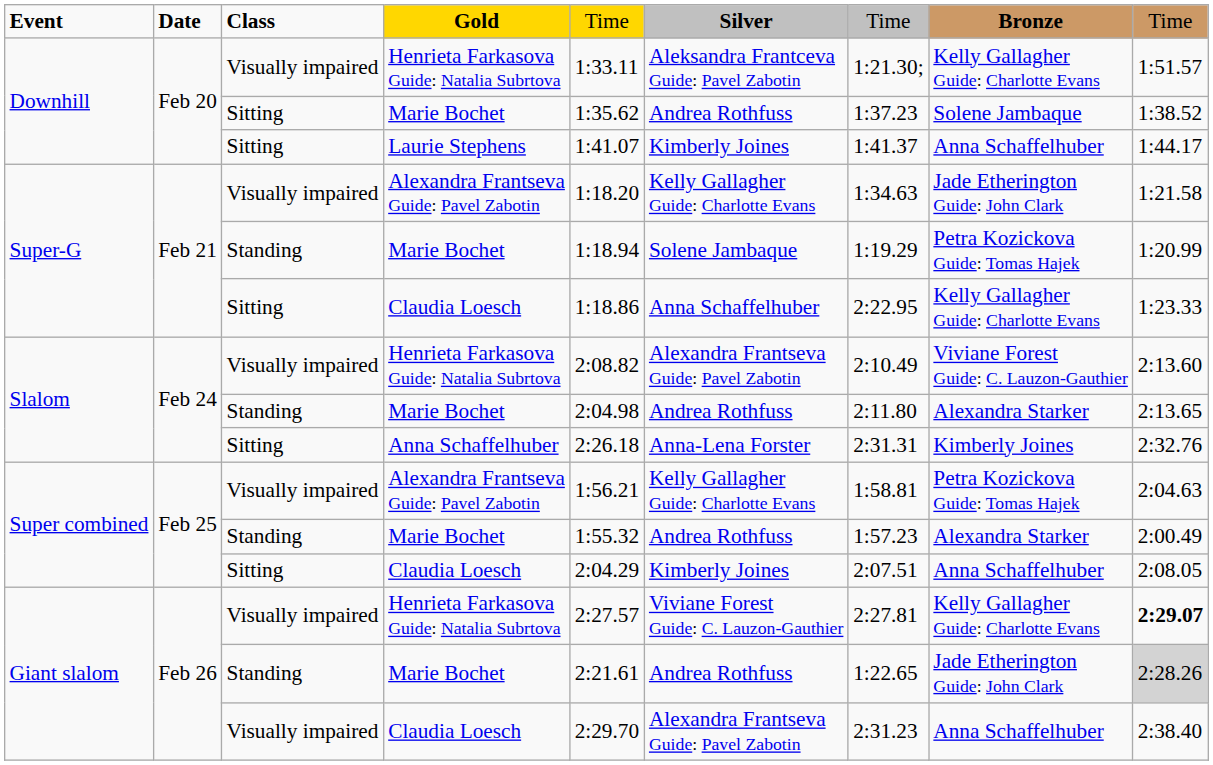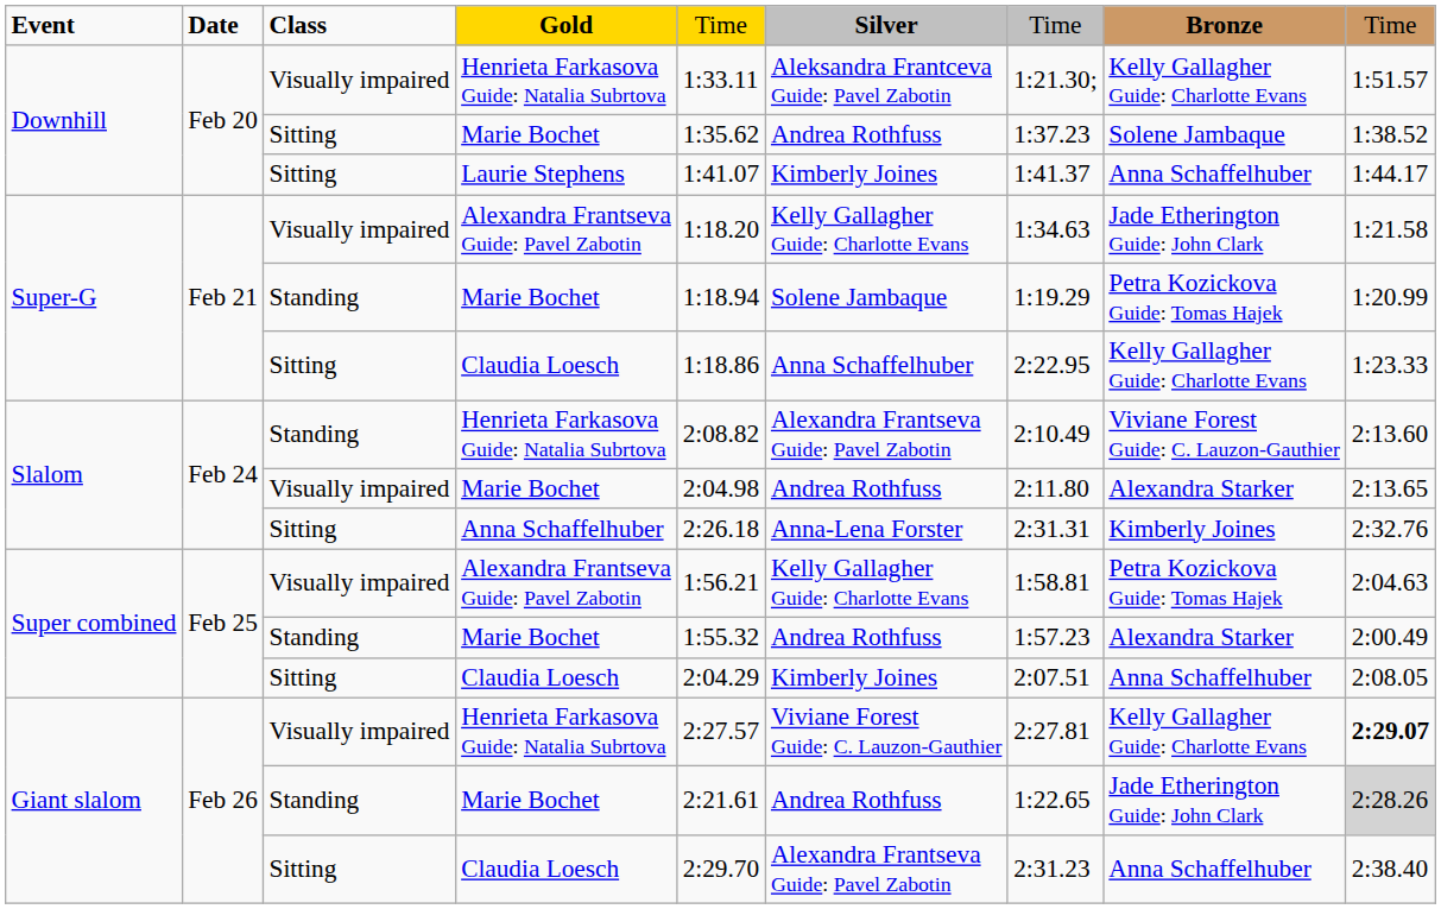 <table class="wikitable">
 <tr>
 <td><strong>Event</strong></td>
 <td><strong>Date</strong></td>
 <td><strong>Class</strong></td>
 <td style="text-align:center;background-color:gold;"><strong>Gold</strong></td>
 <td style="text-align:center;background-color:gold;">Time</td>
 <td style="text-align:center;background-color:silver;"><strong>Silver</strong></td>
 <td style="text-align:center;background-color:silver;">Time</td>
 <td style="text-align:center;background-color:#CC9966;"><strong>Bronze</strong></td>
 <td style="text-align:center;background-color:#CC9966;">Time</td>
 </tr>
 <tr>
 <td rowspan="3"><a href='#'>Downhill</a></td>
 <td rowspan="3">Feb 20</td>
 <td>Visually impaired</td>
 <td><a href='#'>Henrieta Farkasova</a><br><small><a href='#'>Guide</a>: <a href='#'>Natalia Subrtova</a></small><br><small></small></td>
 <td>1:33.11</td>
 <td><a href='#'>Aleksandra Frantceva</a><br><small><a href='#'>Guide</a>: <a href='#'>Pavel Zabotin</a></small><br><small></small></td>
 <td>1:21.30;</td>
 <td><a href='#'>Kelly Gallagher</a><br><small><a href='#'>Guide</a>: <a href='#'>Charlotte Evans</a></small><br><small></small></td>
 <td>1:51.57</td>
 </tr>
 <tr>
 <td>Sitting</td>
 <td><a href='#'>Marie Bochet</a><br><small></small></td>
 <td>1:35.62</td>
 <td><a href='#'>Andrea Rothfuss</a><br><small></small></td>
 <td>1:37.23</td>
 <td><a href='#'>Solene Jambaque</a><br><small></small></td>
 <td>1:38.52</td>
 </tr>
 <tr>
 <td>Sitting</td>
 <td><a href='#'>Laurie Stephens</a><br><small></small></td>
 <td>1:41.07</td>
 <td><a href='#'>Kimberly Joines</a><br><small></small></td>
 <td>1:41.37</td>
 <td><a href='#'>Anna Schaffelhuber</a><br><small></small></td>
 <td>1:44.17</td>
 </tr>
 <tr>
 <td rowspan="3"><a href='#'>Super-G</a></td>
 <td rowspan="3">Feb 21</td>
 <td>Visually impaired</td>
 <td><a href='#'>Alexandra Frantseva</a><br><small><a href='#'>Guide</a>: <a href='#'>Pavel Zabotin</a></small><br><small></small></td>
 <td>1:18.20</td>
 <td><a href='#'>Kelly Gallagher</a><br><small><a href='#'>Guide</a>: <a href='#'>Charlotte Evans</a></small><br><small></small></td>
 <td>1:34.63</td>
 <td><a href='#'>Jade Etherington</a><br><small><a href='#'>Guide</a>: <a href='#'>John Clark</a></small><br><small></small></td>
 <td>1:21.58</td>
 </tr>
 <tr>
 <td>Standing</td>
 <td><a href='#'>Marie Bochet</a><br><small></small></td>
 <td>1:18.94</td>
 <td><a href='#'>Solene Jambaque</a><br><small></small></td>
 <td>1:19.29</td>
 <td><a href='#'>Petra Kozickova</a><br><small><a href='#'>Guide</a>: <a href='#'>Tomas Hajek</a></small><br><small></small></td>
 <td>1:20.99</td>
 </tr>
 <tr>
 <td>Sitting</td>
 <td><a href='#'>Claudia Loesch</a><br><small></small></td>
 <td>1:18.86</td>
 <td><a href='#'>Anna Schaffelhuber</a><br><small></small></td>
 <td>2:22.95</td>
 <td><a href='#'>Kelly Gallagher</a><br><small><a href='#'>Guide</a>: <a href='#'>Charlotte Evans</a></small><br><small></small></td>
 <td>1:23.33</td>
 </tr>
 <tr>
 <td rowspan="3"><a href='#'>Slalom</a></td>
 <td rowspan="3">Feb 24</td>
-<td>Visually impaired</td>
+<td>Standing</td>
 <td><a href='#'>Henrieta Farkasova</a><br><small><a href='#'>Guide</a>: <a href='#'>Natalia Subrtova</a></small><br><small></small></td>
 <td>2:08.82</td>
 <td><a href='#'>Alexandra Frantseva</a><br><small><a href='#'>Guide</a>: <a href='#'>Pavel Zabotin</a></small><br><small></small></td>
 <td>2:10.49</td>
 <td><a href='#'>Viviane Forest</a><br><small><a href='#'>Guide</a>: <a href='#'>C. Lauzon-Gauthier</a></small><br><small></small></td>
 <td>2:13.60</td>
 </tr>
 <tr>
-<td>Standing</td>
+<td>Visually impaired</td>
 <td><a href='#'>Marie Bochet</a><br><small></small></td>
 <td>2:04.98</td>
 <td><a href='#'>Andrea Rothfuss</a><br><small></small></td>
 <td>2:11.80</td>
 <td><a href='#'>Alexandra Starker</a><br><small></small></td>
 <td>2:13.65</td>
 </tr>
 <tr>
 <td>Sitting</td>
 <td><a href='#'>Anna Schaffelhuber</a><br><small></small></td>
 <td>2:26.18</td>
 <td><a href='#'>Anna-Lena Forster</a><br><small></small></td>
 <td>2:31.31</td>
 <td><a href='#'>Kimberly Joines</a><br><small></small></td>
 <td>2:32.76</td>
 </tr>
 <tr>
 <td rowspan="3"><a href='#'>Super combined</a></td>
 <td rowspan="3">Feb 25</td>
 <td>Visually impaired</td>
 <td><a href='#'>Alexandra Frantseva</a><br><small><a href='#'>Guide</a>: <a href='#'>Pavel Zabotin</a></small><br><small></small></td>
 <td>1:56.21</td>
 <td><a href='#'>Kelly Gallagher</a><br><small><a href='#'>Guide</a>: <a href='#'>Charlotte Evans</a></small><br><small></small></td>
 <td>1:58.81</td>
 <td><a href='#'>Petra Kozickova</a><br><small><a href='#'>Guide</a>: <a href='#'>Tomas Hajek</a></small><br><small></small></td>
 <td>2:04.63</td>
 </tr>
 <tr>
 <td>Standing</td>
 <td><a href='#'>Marie Bochet</a><br><small></small></td>
 <td>1:55.32</td>
 <td><a href='#'>Andrea Rothfuss</a><br><small></small></td>
 <td>1:57.23</td>
 <td><a href='#'>Alexandra Starker</a><br><small></small></td>
 <td>2:00.49</td>
 </tr>
 <tr>
 <td>Sitting</td>
 <td><a href='#'>Claudia Loesch</a><br><small></small></td>
 <td>2:04.29</td>
 <td><a href='#'>Kimberly Joines</a><br><small></small></td>
 <td>2:07.51</td>
 <td><a href='#'>Anna Schaffelhuber</a><br><small></small></td>
 <td>2:08.05</td>
 </tr>
 <tr>
 <td rowspan="3"><a href='#'>Giant slalom</a></td>
 <td rowspan="3">Feb 26</td>
 <td>Visually impaired</td>
 <td><a href='#'>Henrieta Farkasova</a><br><small><a href='#'>Guide</a>: <a href='#'>Natalia Subrtova</a></small><br><small></small></td>
 <td>2:27.57</td>
 <td><a href='#'>Viviane Forest</a><br><small><a href='#'>Guide</a>: <a href='#'>C. Lauzon-Gauthier</a></small><br><small></small></td>
 <td>2:27.81</td>
 <td><a href='#'>Kelly Gallagher</a><br><small><a href='#'>Guide</a>: <a href='#'>Charlotte Evans</a></small><br><small></small></td>
 <td><strong>2:29.07</strong></td>
 </tr>
 <tr>
 <td>Standing</td>
 <td><a href='#'>Marie Bochet</a><br><small></small></td>
 <td>2:21.61</td>
 <td><a href='#'>Andrea Rothfuss</a><br><small></small></td>
 <td>1:22.65</td>
 <td><a href='#'>Jade Etherington</a><br><small><a href='#'>Guide</a>: <a href='#'>John Clark</a></small><br><small></small></td>
 <td style="background: lightgrey;">2:28.26</td>
 </tr>
 <tr>
-<td>Visually impaired</td>
+<td>Sitting</td>
 <td><a href='#'>Claudia Loesch</a><br><small></small></td>
 <td>2:29.70</td>
 <td><a href='#'>Alexandra Frantseva</a><br><small><a href='#'>Guide</a>: <a href='#'>Pavel Zabotin</a></small><br><small></small></td>
 <td>2:31.23</td>
 <td><a href='#'>Anna Schaffelhuber</a><br><small></small></td>
 <td>2:38.40</td>
 </tr>
 </table>
